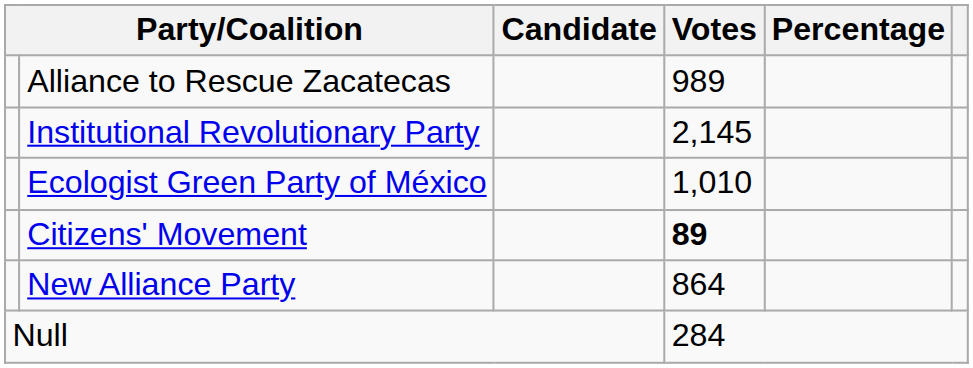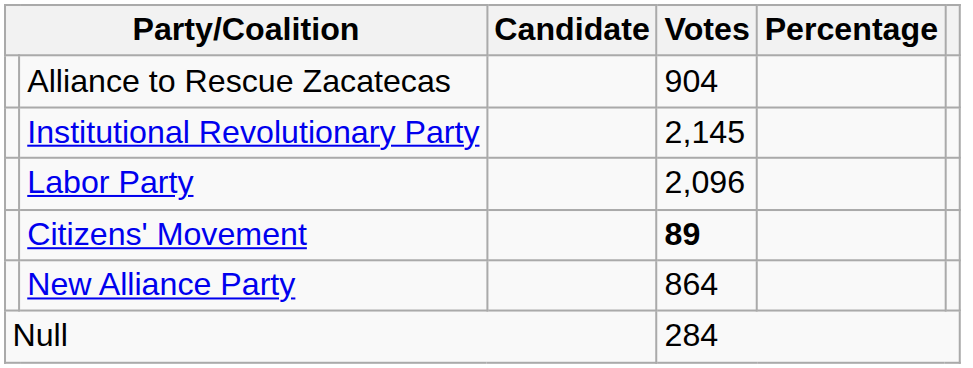 <table class="wikitable">
 <tr>
 <th colspan="2"><strong>Party/Coalition</strong></th>
 <th><strong>Candidate</strong></th>
 <th><strong>Votes</strong></th>
 <th><strong>Percentage</strong></th>
 <th></th>
 </tr>
 <tr>
 <td></td>
 <td>Alliance to Rescue Zacatecas</td>
 <td></td>
-<td>989</td>
+<td>904</td>
 <td></td>
 <td></td>
 </tr>
 <tr>
 <td></td>
 <td><a href='#'>Institutional Revolutionary Party</a></td>
 <td></td>
 <td>2,145</td>
 <td></td>
 <td></td>
 </tr>
 <tr>
 <td></td>
-<td><a href='#'>Ecologist Green Party of México</a></td>
+<td><a href='#'>Labor Party</a></td>
 <td></td>
-<td>1,010</td>
+<td>2,096</td>
 <td></td>
 <td></td>
 </tr>
 <tr>
 <td></td>
 <td><a href='#'>Citizens' Movement</a></td>
 <td></td>
 <td><strong>89</strong></td>
 <td></td>
 </tr>
 <tr>
 <td></td>
 <td><a href='#'>New Alliance Party</a></td>
 <td></td>
 <td>864</td>
 <td></td>
 <td></td>
 </tr>
 <tr>
 <td colspan="3">Null</td>
 <td colspan="3">284</td>
 </tr>
 </table>
